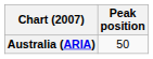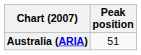 <table class="wikitable plainrowheaders" style="text-align:center">
 <tr>
 <th>Chart (2007)</th>
 <th>Peak<br>position</th>
 </tr>
 <tr>
 <th scope="row">Australia (<a href='#'>ARIA</a>)</th>
-<td>50</td>
+<td>51</td>
 </tr>
 </table>
